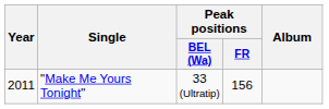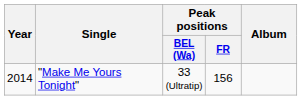 <table class="wikitable">
 <tr>
 <th rowspan="2" style="text-align:center; width:10px;">Year</th>
 <th rowspan="2" style="text-align:center; width:170px;">Single</th>
 <th colspan="2" style="text-align:center; width:20px;">Peak positions</th>
 <th rowspan="2" style="text-align:center; width:70px;">Album</th>
 </tr>
 <tr>
 <th scope="col" style="width:3em;font-size:90%;"><a href='#'>BEL <br>(Wa)</a><br></th>
 <th scope="col" style="width:3em;font-size:90%;"><a href='#'>FR</a><br></th>
 </tr>
 <tr>
-<td style="text-align:center;">2011</td>
+<td style="text-align:center;">2014</td>
 <td>"<a href='#'>Make Me Yours Tonight</a>"</td>
 <td style="text-align:center;">33<br><small>(Ultratip)</small></td>
 <td style="text-align:center;">156</td>
 <td style="text-align:center;"></td>
 </tr>
 </table>
